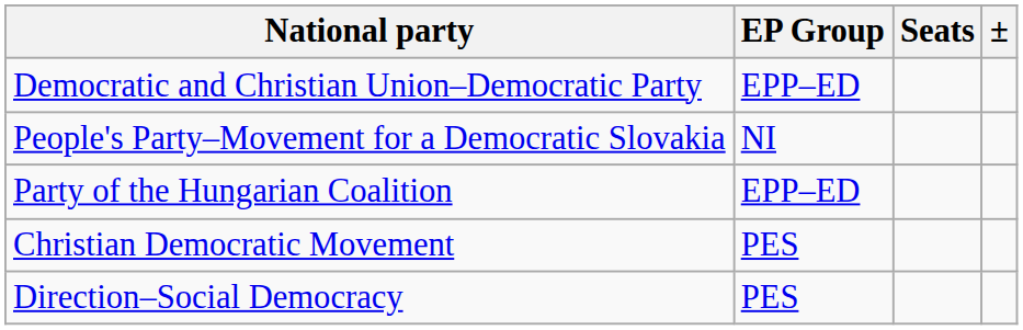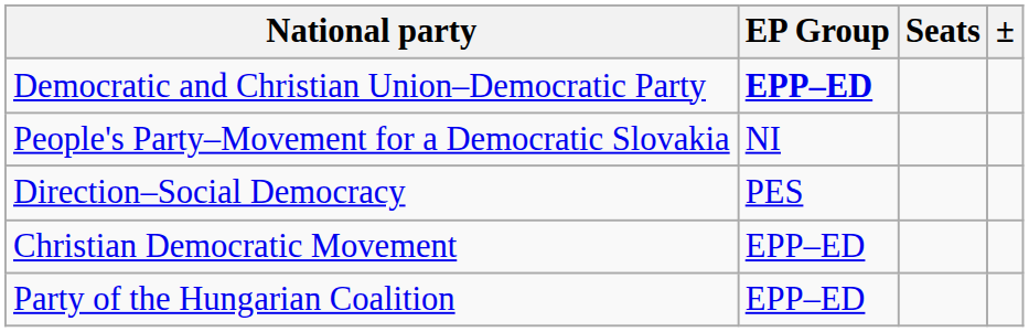 <table class="wikitable">
 <tr>
 <th>National party</th>
 <th>EP Group</th>
 <th>Seats</th>
 <th>±</th>
 </tr>
 <tr>
 <td> <a href='#'>Democratic and Christian Union–Democratic Party</a></td>
-<td> <a href='#'>EPP–ED</a></td>
+<td><strong> <a href='#'>EPP–ED</a></strong></td>
 <td></td>
 <td></td>
 </tr>
 <tr>
 <td> <a href='#'>People's Party–Movement for a Democratic Slovakia</a></td>
 <td> <a href='#'>NI</a></td>
 <td></td>
 <td></td>
 </tr>
 <tr>
+<td> <a href='#'>Direction–Social Democracy</a></td>
+<td> <a href='#'>PES</a></td>
+<td></td>
+<td></td>
+</tr>
+<tr>
+<td> <a href='#'>Christian Democratic Movement</a></td>
+<td> <a href='#'>EPP–ED</a></td>
+<td></td>
+<td></td>
+</tr>
+<tr>
 <td> <a href='#'>Party of the Hungarian Coalition</a></td>
 <td> <a href='#'>EPP–ED</a></td>
 <td></td>
 <td></td>
 </tr>
-<tr>
-<td> <a href='#'>Christian Democratic Movement</a></td>
-<td> <a href='#'>PES</a></td>
-<td></td>
-<td></td>
-</tr>
-<tr>
-<td> <a href='#'>Direction–Social Democracy</a></td>
-<td> <a href='#'>PES</a></td>
-<td></td>
-<td></td>
-</tr>
 </table>
